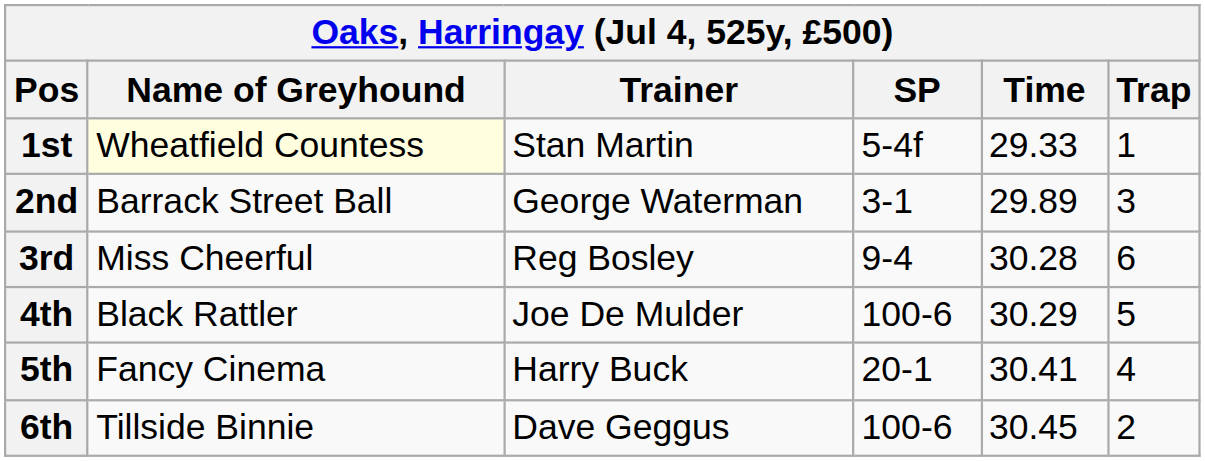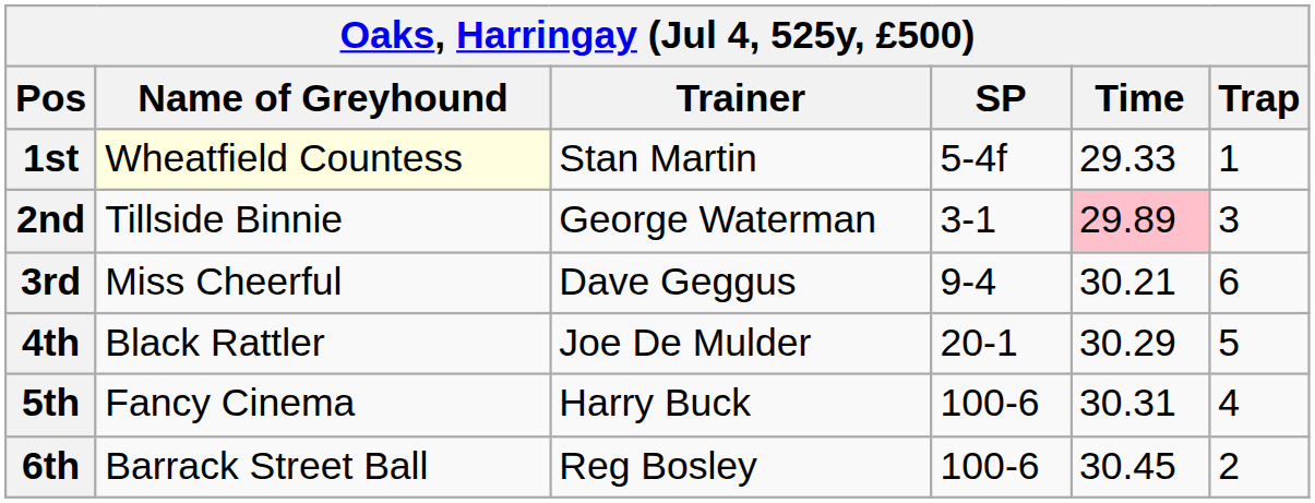 <table class="wikitable">
 <tr>
 <th colspan="6"><a href='#'>Oaks</a>, <a href='#'>Harringay</a> (Jul 4, 525y, £500)</th>
 </tr>
 <tr>
 <th width=30>Pos</th>
 <th width=180>Name of Greyhound</th>
 <th width=150>Trainer</th>
 <th width=50>SP</th>
 <th width=50>Time</th>
 <th width=30>Trap</th>
 </tr>
 <tr>
 <th>1st</th>
 <td style="background: lightyellow;">Wheatfield Countess</td>
 <td>Stan Martin</td>
 <td>5-4f</td>
 <td>29.33</td>
 <td>1</td>
 </tr>
 <tr>
 <th>2nd</th>
-<td>Barrack Street Ball</td>
+<td>Tillside Binnie</td>
 <td>George Waterman</td>
 <td>3-1</td>
-<td>29.89</td>
+<td style="background: pink;">29.89</td>
 <td>3</td>
 </tr>
 <tr>
 <th>3rd</th>
 <td>Miss Cheerful</td>
-<td>Reg Bosley</td>
+<td>Dave Geggus</td>
 <td>9-4</td>
-<td>30.28</td>
+<td>30.21</td>
 <td>6</td>
 </tr>
 <tr>
 <th>4th</th>
 <td>Black Rattler</td>
 <td>Joe De Mulder</td>
-<td>100-6</td>
+<td>20-1</td>
 <td>30.29</td>
 <td>5</td>
 </tr>
 <tr>
 <th>5th</th>
 <td>Fancy Cinema</td>
 <td>Harry Buck</td>
-<td>20-1</td>
-<td>30.41</td>
+<td>100-6</td>
+<td>30.31</td>
 <td>4</td>
 </tr>
 <tr>
 <th>6th</th>
-<td>Tillside Binnie</td>
-<td>Dave Geggus</td>
+<td>Barrack Street Ball</td>
+<td>Reg Bosley</td>
 <td>100-6</td>
 <td>30.45</td>
 <td>2</td>
 </tr>
 </table>
